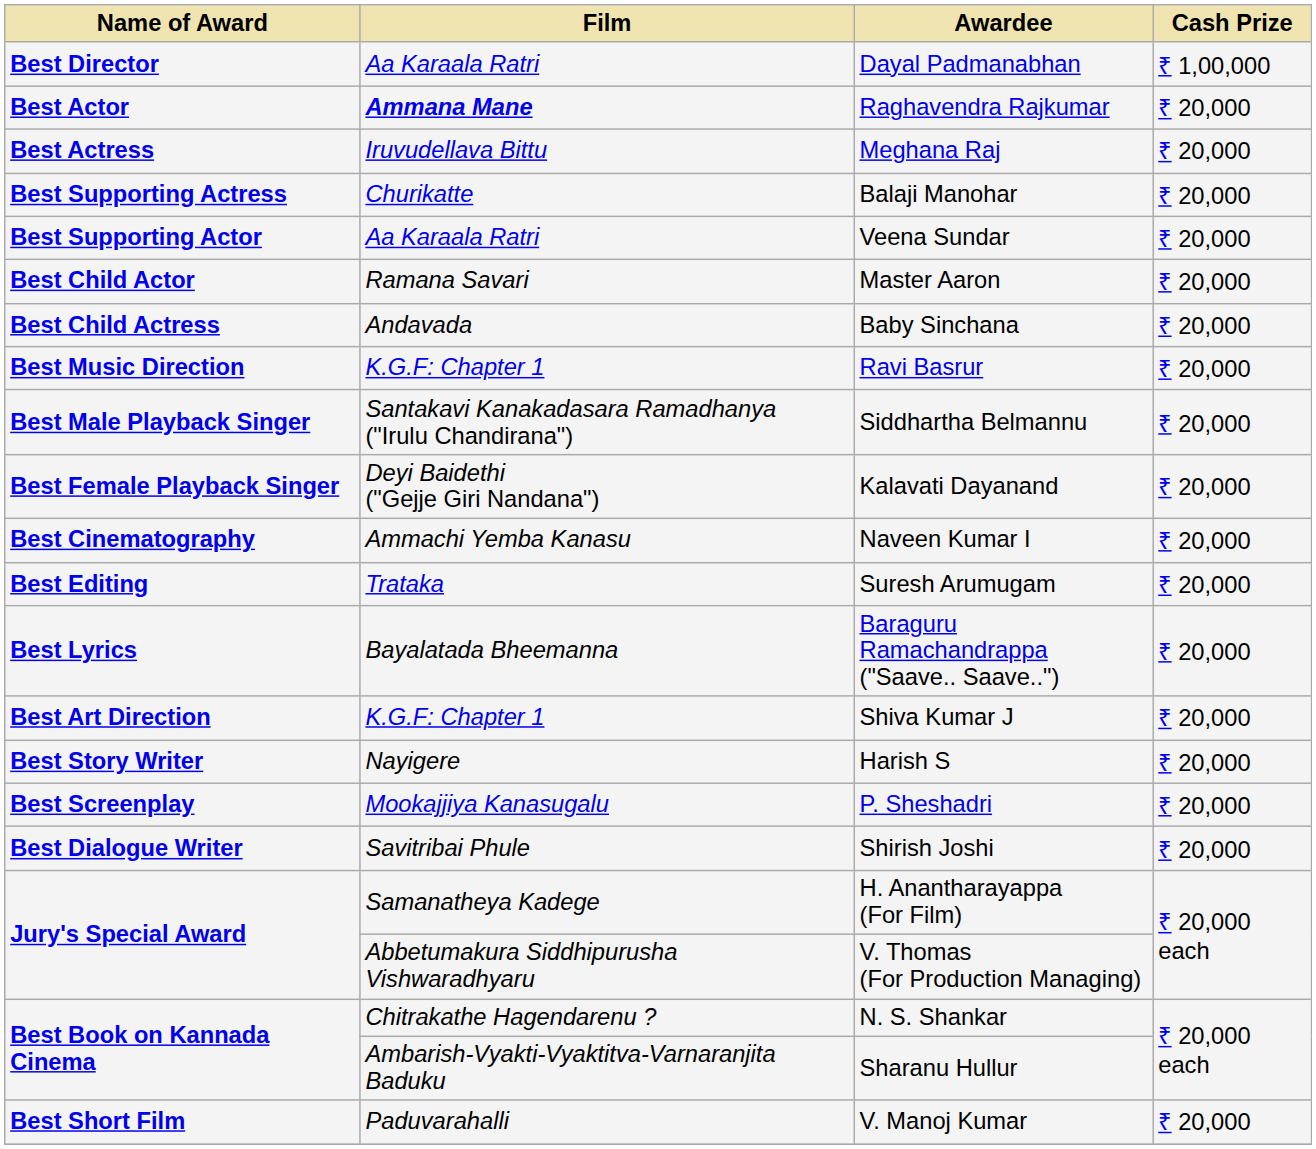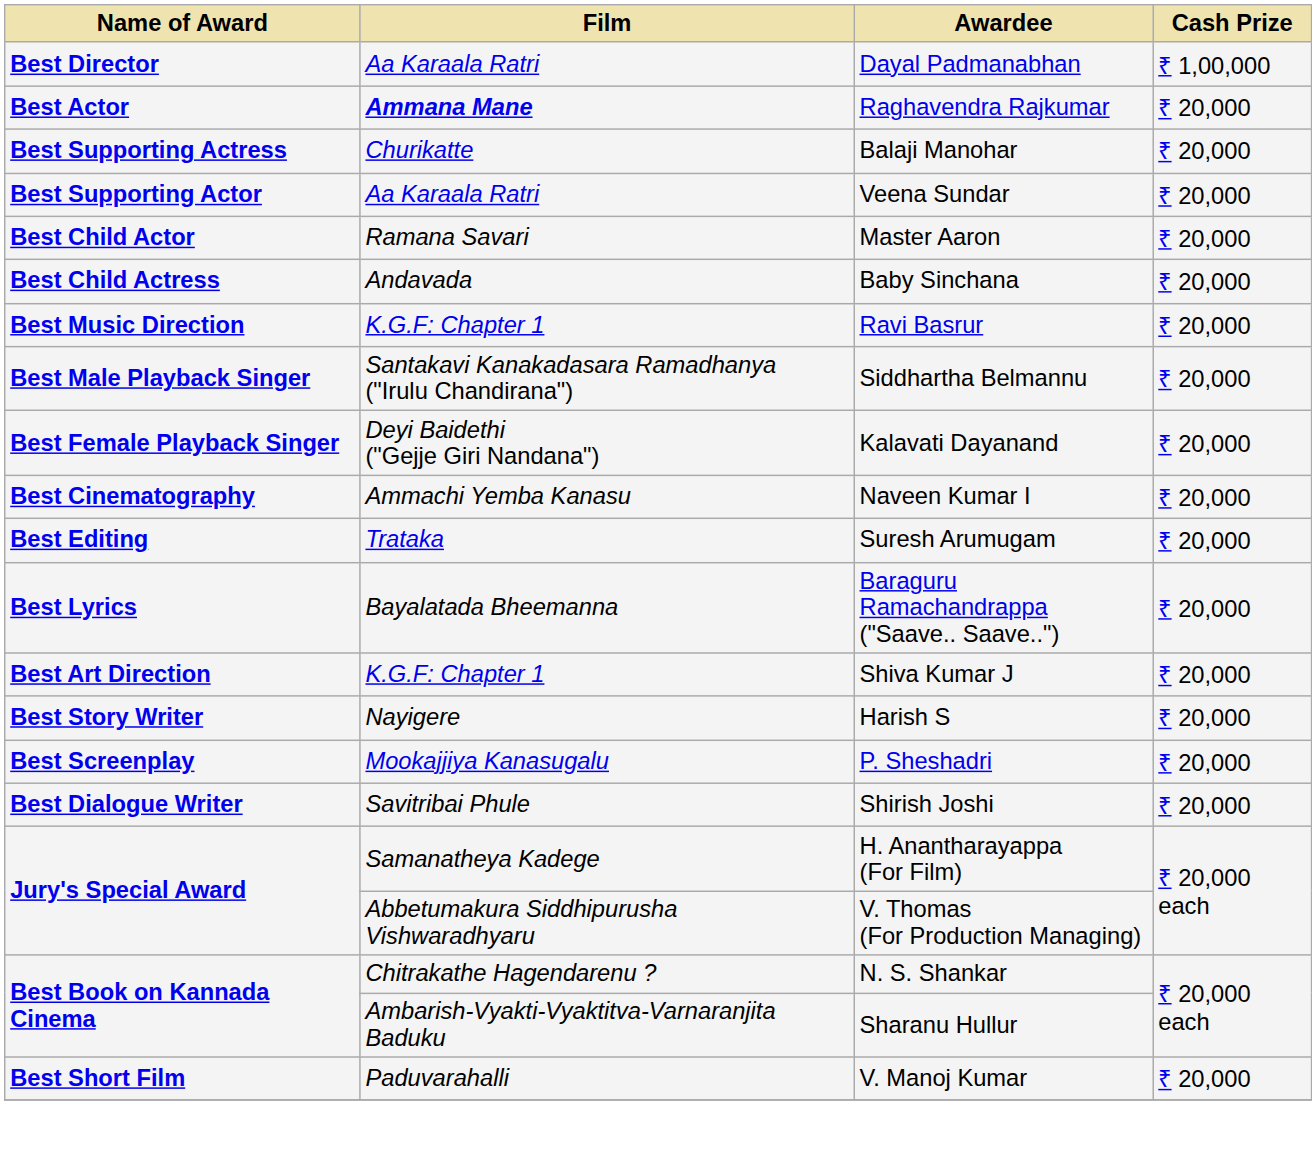 <table class="wikitable" style="width:100%;">
 <tr>
 <th style="background-color:#EFE4B0;">Name of Award</th>
 <th style="background-color:#EFE4B0;">Film</th>
 <th style="background-color:#EFE4B0;">Awardee</th>
 <th style="background-color:#EFE4B0;">Cash Prize</th>
 </tr>
 <tr style="background-color:#F4F4F4">
 <td><strong><a href='#'>Best Director</a></strong></td>
 <td><em><a href='#'>Aa Karaala Ratri</a></em></td>
 <td><a href='#'>Dayal Padmanabhan</a></td>
 <td><a href='#'>₹</a> 1,00,000</td>
 </tr>
 <tr style="background-color:#F4F4F4">
 <td><strong><a href='#'>Best Actor</a></strong></td>
 <td><strong><em><a href='#'>Ammana Mane</a></em></strong></td>
 <td><a href='#'>Raghavendra Rajkumar</a></td>
-<td><a href='#'>₹</a> 20,000</td>
-</tr>
-<tr style="background-color:#F4F4F4">
-<td><strong><a href='#'>Best Actress</a></strong></td>
-<td><em><a href='#'>Iruvudellava Bittu</a></em></td>
-<td><a href='#'>Meghana Raj</a></td>
 <td><a href='#'>₹</a> 20,000</td>
 </tr>
 <tr style="background-color:#F4F4F4">
 <td><strong><a href='#'>Best Supporting Actress</a></strong></td>
 <td><em><a href='#'>Churikatte</a></em></td>
 <td>Balaji Manohar</td>
 <td><a href='#'>₹</a> 20,000</td>
 </tr>
 <tr style="background-color:#F4F4F4">
 <td><strong><a href='#'>Best Supporting Actor</a></strong></td>
 <td><em><a href='#'>Aa Karaala Ratri</a></em></td>
 <td>Veena Sundar</td>
 <td><a href='#'>₹</a> 20,000</td>
 </tr>
 <tr style="background-color:#F4F4F4">
 <td><strong><a href='#'>Best Child Actor</a></strong></td>
 <td><em>Ramana Savari</em></td>
 <td>Master Aaron</td>
 <td><a href='#'>₹</a> 20,000</td>
 </tr>
 <tr style="background-color:#F4F4F4">
 <td><strong><a href='#'>Best Child Actress</a></strong></td>
 <td><em>Andavada</em></td>
 <td>Baby Sinchana</td>
 <td><a href='#'>₹</a> 20,000</td>
 </tr>
 <tr style="background-color:#F4F4F4">
 <td><strong><a href='#'>Best Music Direction</a></strong></td>
 <td><em><a href='#'>K.G.F: Chapter 1</a></em></td>
 <td><a href='#'>Ravi Basrur</a></td>
 <td><a href='#'>₹</a> 20,000</td>
 </tr>
 <tr style="background-color:#F4F4F4">
 <td><strong><a href='#'>Best Male Playback Singer</a></strong></td>
 <td><em>Santakavi Kanakadasara Ramadhanya</em><br>("Irulu Chandirana")</td>
 <td>Siddhartha Belmannu</td>
 <td><a href='#'>₹</a> 20,000</td>
 </tr>
 <tr style="background-color:#F4F4F4">
 <td><strong><a href='#'>Best Female Playback Singer</a></strong></td>
 <td><em>Deyi Baidethi</em><br>("Gejje Giri Nandana")</td>
 <td>Kalavati Dayanand</td>
 <td><a href='#'>₹</a> 20,000</td>
 </tr>
 <tr style="background-color:#F4F4F4">
 <td><strong><a href='#'>Best Cinematography</a></strong></td>
 <td><em>Ammachi Yemba Kanasu</em></td>
 <td>Naveen Kumar I</td>
 <td><a href='#'>₹</a> 20,000</td>
 </tr>
 <tr style="background-color:#F4F4F4">
 <td><strong><a href='#'>Best Editing</a></strong></td>
 <td><em><a href='#'>Trataka</a></em></td>
 <td>Suresh Arumugam</td>
 <td><a href='#'>₹</a> 20,000</td>
 </tr>
 <tr style="background-color:#F4F4F4">
 <td><strong><a href='#'>Best Lyrics</a></strong></td>
 <td><em>Bayalatada Bheemanna</em></td>
 <td><a href='#'>Baraguru Ramachandrappa</a><br>("Saave.. Saave..")</td>
 <td><a href='#'>₹</a> 20,000</td>
 </tr>
 <tr style="background-color:#F4F4F4">
 <td><strong><a href='#'>Best Art Direction</a></strong></td>
 <td><em><a href='#'>K.G.F: Chapter 1</a></em></td>
 <td>Shiva Kumar J</td>
 <td><a href='#'>₹</a> 20,000</td>
 </tr>
 <tr style="background-color:#F4F4F4">
 <td><strong><a href='#'>Best Story Writer</a></strong></td>
 <td><em>Nayigere</em></td>
 <td>Harish S</td>
 <td><a href='#'>₹</a> 20,000</td>
 </tr>
 <tr style="background-color:#F4F4F4">
 <td><strong><a href='#'>Best Screenplay</a></strong></td>
 <td><em><a href='#'>Mookajjiya Kanasugalu</a></em></td>
 <td><a href='#'>P. Sheshadri</a></td>
 <td><a href='#'>₹</a> 20,000</td>
 </tr>
 <tr style="background-color:#F4F4F4">
 <td><strong><a href='#'>Best Dialogue Writer</a></strong></td>
 <td><em>Savitribai Phule</em></td>
 <td>Shirish Joshi</td>
 <td><a href='#'>₹</a> 20,000</td>
 </tr>
 <tr style="background-color:#F4F4F4">
 <td rowspan="2"><strong><a href='#'>Jury's Special Award</a></strong></td>
 <td><em>Samanatheya Kadege</em></td>
 <td>H. Anantharayappa<br>(For Film)</td>
 <td rowspan="2"><a href='#'>₹</a> 20,000 each</td>
 </tr>
 <tr style="background-color:#F4F4F4">
 <td><em>Abbetumakura Siddhipurusha Vishwaradhyaru</em></td>
 <td>V. Thomas <br>(For Production Managing)</td>
 </tr>
 <tr style="background-color:#F4F4F4">
 <td rowspan=2><strong><a href='#'>Best Book on Kannada Cinema</a></strong></td>
 <td><em>Chitrakathe Hagendarenu ?</em></td>
 <td>N. S. Shankar</td>
 <td rowspan="2"><a href='#'>₹</a> 20,000 each</td>
 </tr>
 <tr style="background-color:#F4F4F4">
 <td><em>Ambarish-Vyakti-Vyaktitva-Varnaranjita Baduku</em></td>
 <td>Sharanu Hullur</td>
 </tr>
 <tr style="background-color:#F4F4F4">
 <td><strong><a href='#'>Best Short Film</a></strong></td>
 <td><em>Paduvarahalli</em></td>
 <td>V. Manoj Kumar</td>
 <td><a href='#'>₹</a> 20,000</td>
 </tr>
 <tr>
 </tr>
 </table>
